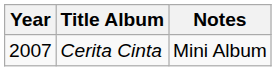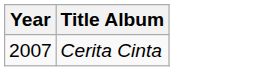 <table class="wikitable">
 <tr>
 <th>Year</th>
 <th>Title Album</th>
-<th>Notes</th>
 </tr>
 <tr>
 <td>2007</td>
 <td><em>Cerita Cinta</em></td>
-<td>Mini Album</td>
 </tr>
 </table>
